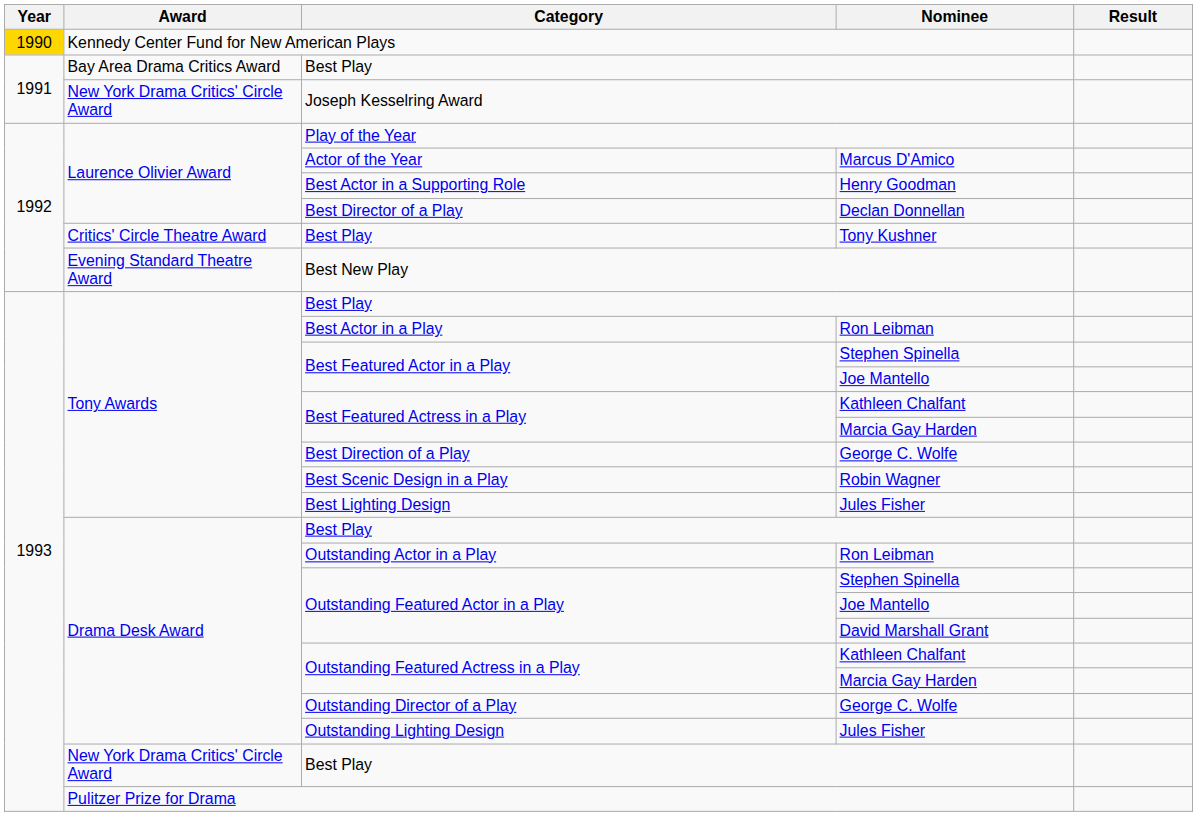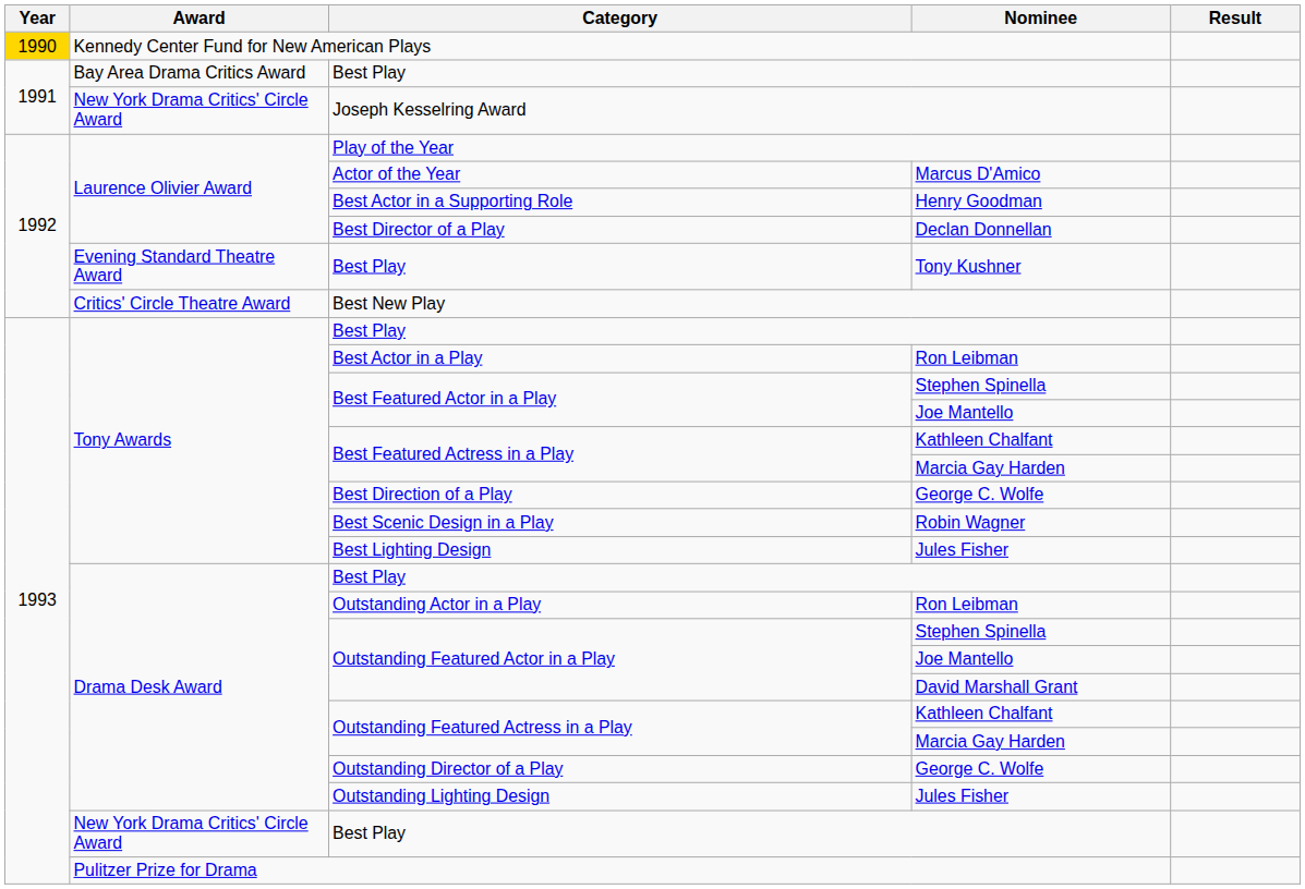 <table class="wikitable" width="95%">
 <tr>
 <th width="5%">Year</th>
 <th width="20%">Award</th>
 <th width="45%">Category</th>
 <th width="20%">Nominee</th>
 <th width="10%">Result</th>
 </tr>
 <tr>
 <td style="background: gold; text-align: center;">1990</td>
 <td colspan="3">Kennedy Center Fund for New American Plays</td>
 <td></td>
 </tr>
 <tr>
 <td rowspan="2"style="text-align: center;">1991</td>
 <td>Bay Area Drama Critics Award</td>
 <td colspan="2">Best Play</td>
 <td></td>
 </tr>
 <tr>
 <td><a href='#'>New York Drama Critics' Circle Award</a></td>
 <td colspan="2">Joseph Kesselring Award</td>
 <td></td>
 </tr>
 <tr>
 <td rowspan="6" style="text-align: center;">1992</td>
 <td rowspan="4"><a href='#'>Laurence Olivier Award</a></td>
 <td colspan="2"><a href='#'>Play of the Year</a></td>
 <td></td>
 </tr>
 <tr>
 <td><a href='#'>Actor of the Year</a></td>
 <td><a href='#'>Marcus D'Amico</a></td>
 <td></td>
 </tr>
 <tr>
 <td><a href='#'>Best Actor in a Supporting Role</a></td>
 <td><a href='#'>Henry Goodman</a></td>
 <td></td>
 </tr>
 <tr>
 <td><a href='#'>Best Director of a Play</a></td>
 <td><a href='#'>Declan Donnellan</a></td>
 <td></td>
 </tr>
 <tr>
-<td><a href='#'>Critics' Circle Theatre Award</a></td>
+<td><a href='#'>Evening Standard Theatre Award</a></td>
 <td><a href='#'>Best Play</a></td>
 <td><a href='#'>Tony Kushner</a></td>
 <td></td>
 </tr>
 <tr>
-<td><a href='#'>Evening Standard Theatre Award</a></td>
+<td><a href='#'>Critics' Circle Theatre Award</a></td>
 <td colspan="2">Best New Play</td>
 <td></td>
 </tr>
 <tr>
 <td rowspan="22" style="text-align:center;">1993</td>
 <td rowspan="9"><a href='#'>Tony Awards</a></td>
 <td colspan="2"><a href='#'>Best Play</a></td>
 <td></td>
 </tr>
 <tr>
 <td><a href='#'>Best Actor in a Play</a></td>
 <td><a href='#'>Ron Leibman</a></td>
 <td></td>
 </tr>
 <tr>
 <td rowspan="2"><a href='#'>Best Featured Actor in a Play</a></td>
 <td><a href='#'>Stephen Spinella</a></td>
 <td></td>
 </tr>
 <tr>
 <td><a href='#'>Joe Mantello</a></td>
 <td></td>
 </tr>
 <tr>
 <td rowspan="2"><a href='#'>Best Featured Actress in a Play</a></td>
 <td><a href='#'>Kathleen Chalfant</a></td>
 <td></td>
 </tr>
 <tr>
 <td><a href='#'>Marcia Gay Harden</a></td>
 <td></td>
 </tr>
 <tr>
 <td><a href='#'>Best Direction of a Play</a></td>
 <td><a href='#'>George C. Wolfe</a></td>
 <td></td>
 </tr>
 <tr>
 <td><a href='#'>Best Scenic Design in a Play</a></td>
 <td><a href='#'>Robin Wagner</a></td>
 <td></td>
 </tr>
 <tr>
 <td><a href='#'>Best Lighting Design</a></td>
 <td><a href='#'>Jules Fisher</a></td>
 <td></td>
 </tr>
 <tr>
 <td rowspan="9"><a href='#'>Drama Desk Award</a></td>
 <td colspan="2"><a href='#'>Best Play</a></td>
 <td></td>
 </tr>
 <tr>
 <td><a href='#'>Outstanding Actor in a Play</a></td>
 <td><a href='#'>Ron Leibman</a></td>
 <td></td>
 </tr>
 <tr>
 <td rowspan="3"><a href='#'>Outstanding Featured Actor in a Play</a></td>
 <td><a href='#'>Stephen Spinella</a></td>
 <td></td>
 </tr>
 <tr>
 <td><a href='#'>Joe Mantello</a></td>
 <td></td>
 </tr>
 <tr>
 <td><a href='#'>David Marshall Grant</a></td>
 <td></td>
 </tr>
 <tr>
 <td rowspan="2"><a href='#'>Outstanding Featured Actress in a Play</a></td>
 <td><a href='#'>Kathleen Chalfant</a></td>
 <td></td>
 </tr>
 <tr>
 <td><a href='#'>Marcia Gay Harden</a></td>
 <td></td>
 </tr>
 <tr>
 <td><a href='#'>Outstanding Director of a Play</a></td>
 <td><a href='#'>George C. Wolfe</a></td>
 <td></td>
 </tr>
 <tr>
 <td><a href='#'>Outstanding Lighting Design</a></td>
 <td><a href='#'>Jules Fisher</a></td>
 <td></td>
 </tr>
 <tr>
 <td><a href='#'>New York Drama Critics' Circle Award</a></td>
 <td colspan="2">Best Play</td>
 <td></td>
 </tr>
 <tr>
 <td colspan="3"><a href='#'>Pulitzer Prize for Drama</a></td>
 <td></td>
 </tr>
 </table>
